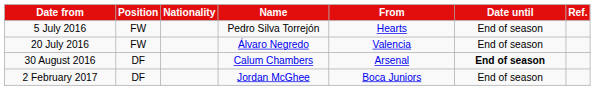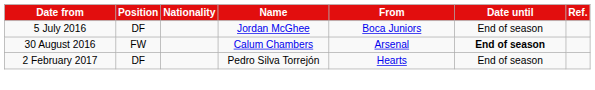 <table class="wikitable"  style="text-align:center; font-size:90%; ">
 <tr>
 <th style="background:#E20E0E; color:white; width:150px;">Date from</th>
 <th style="background:#E20E0E; color:white; width:50px;">Position</th>
 <th style="background:#E20E0E; color:white; width:50px;">Nationality</th>
 <th style="background:#E20E0E; color:white; width:150px;">Name</th>
 <th style="background:#E20E0E; color:white; width:170px;">From</th>
 <th style="background:#E20E0E; color:white; width:150px;">Date until</th>
 <th style="background:#E20E0E; color:white; width:25px;">Ref.</th>
 </tr>
 <tr>
 <td>5 July 2016</td>
-<td>FW</td>
+<td>DF</td>
 <td></td>
-<td>Pedro Silva Torrejón</td>
-<td> <a href='#'>Hearts</a></td>
-<td>End of season</td>
-<td></td>
-</tr>
-<tr>
-<td>20 July 2016</td>
-<td>FW</td>
-<td></td>
-<td><a href='#'>Álvaro Negredo</a></td>
-<td> <a href='#'>Valencia</a></td>
+<td><a href='#'>Jordan McGhee</a></td>
+<td> <a href='#'>Boca Juniors</a></td>
 <td>End of season</td>
 <td></td>
 </tr>
 <tr>
 <td>30 August 2016</td>
-<td>DF</td>
+<td>FW</td>
 <td></td>
 <td><a href='#'>Calum Chambers</a></td>
 <td> <a href='#'>Arsenal</a></td>
 <td><strong>End of season</strong></td>
 <td></td>
 </tr>
 <tr>
 <td>2 February 2017</td>
 <td>DF</td>
 <td></td>
-<td><a href='#'>Jordan McGhee</a></td>
-<td> <a href='#'>Boca Juniors</a></td>
+<td>Pedro Silva Torrejón</td>
+<td> <a href='#'>Hearts</a></td>
 <td>End of season</td>
 <td></td>
 </tr>
 </table>
